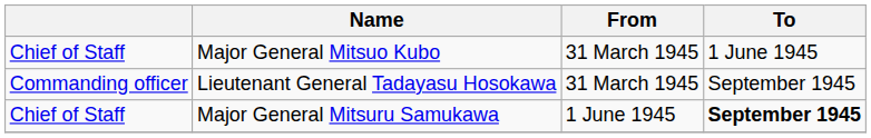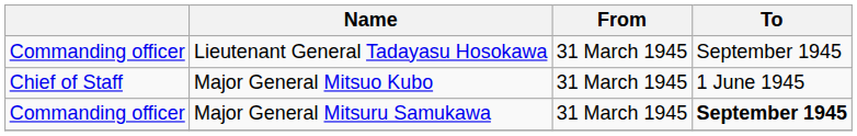 <table class=wikitable>
 <tr>
 <th></th>
 <th>Name</th>
 <th>From</th>
 <th>To</th>
+</tr>
+<tr>
+<td><a href='#'>Commanding officer</a></td>
+<td>Lieutenant General <a href='#'>Tadayasu Hosokawa</a></td>
+<td>31 March 1945</td>
+<td>September  1945</td>
 </tr>
 <tr>
 <td><a href='#'>Chief of Staff</a></td>
 <td>Major General <a href='#'>Mitsuo Kubo</a></td>
 <td>31 March 1945</td>
 <td>1 June 1945</td>
 </tr>
 <tr>
 <td><a href='#'>Commanding officer</a></td>
-<td>Lieutenant General <a href='#'>Tadayasu Hosokawa</a></td>
+<td>Major General <a href='#'>Mitsuru Samukawa</a></td>
 <td>31 March 1945</td>
-<td>September  1945</td>
-</tr>
-<tr>
-<td><a href='#'>Chief of Staff</a></td>
-<td>Major General <a href='#'>Mitsuru Samukawa</a></td>
-<td>1 June 1945</td>
 <td><strong>September 1945</strong></td>
 </tr>
 <tr>
 </tr>
 </table>
